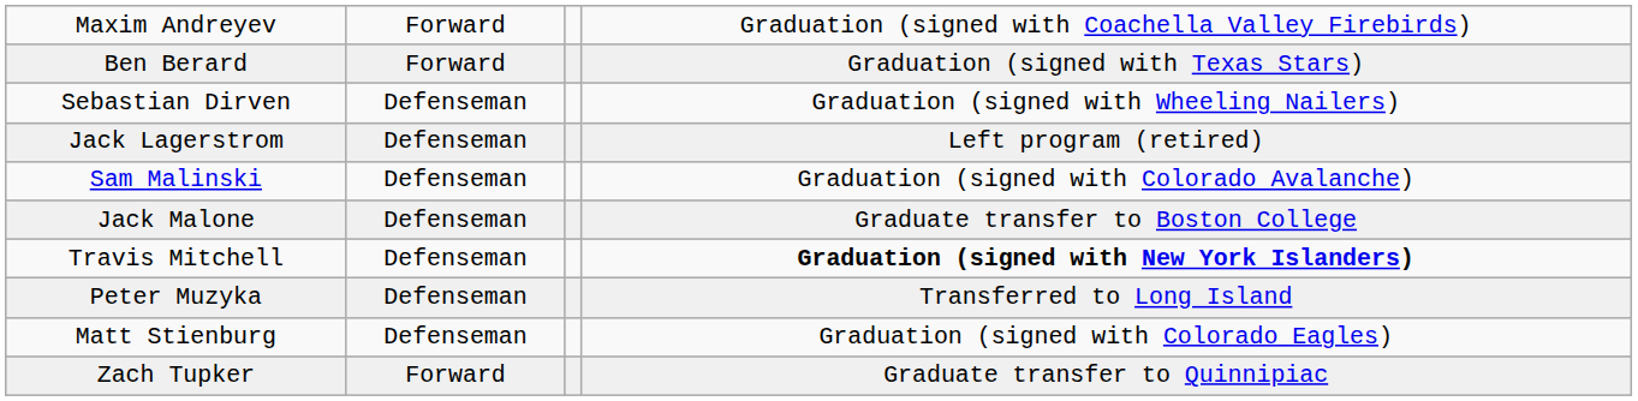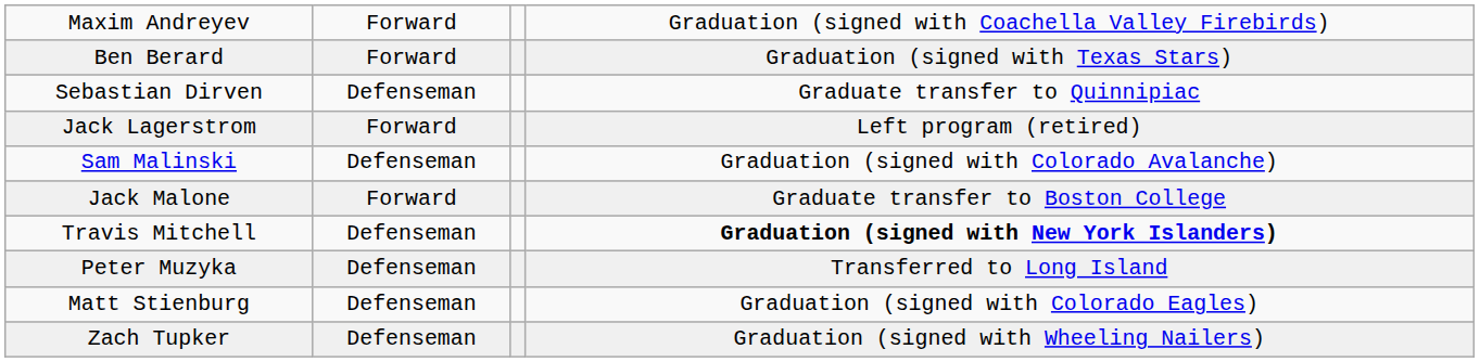 <table class="wikitable" width="70%">
 <tr align="center" bgcolor="">
 <td>Maxim Andreyev</td>
 <td>Forward</td>
 <td></td>
 <td>Graduation (signed with <a href='#'>Coachella Valley Firebirds</a>)</td>
 </tr>
 <tr align="center" bgcolor="f0f0f0">
 <td>Ben Berard</td>
 <td>Forward</td>
 <td></td>
 <td>Graduation (signed with <a href='#'>Texas Stars</a>)</td>
 </tr>
 <tr align="center" bgcolor="">
 <td>Sebastian Dirven</td>
 <td>Defenseman</td>
 <td></td>
-<td>Graduation (signed with <a href='#'>Wheeling Nailers</a>)</td>
+<td>Graduate transfer to <a href='#'>Quinnipiac</a></td>
 </tr>
 <tr align="center" bgcolor="f0f0f0">
 <td>Jack Lagerstrom</td>
-<td>Defenseman</td>
+<td>Forward</td>
 <td></td>
 <td>Left program (retired)</td>
 </tr>
 <tr align="center" bgcolor="">
 <td><a href='#'>Sam Malinski</a></td>
 <td>Defenseman</td>
 <td></td>
 <td>Graduation (signed with <a href='#'>Colorado Avalanche</a>)</td>
 </tr>
 <tr align="center" bgcolor="f0f0f0">
 <td>Jack Malone</td>
-<td>Defenseman</td>
+<td>Forward</td>
 <td></td>
 <td>Graduate transfer to <a href='#'>Boston College</a></td>
 </tr>
 <tr align="center" bgcolor="">
 <td>Travis Mitchell</td>
 <td>Defenseman</td>
 <td></td>
 <td><strong>Graduation (signed with <a href='#'>New York Islanders</a>)</strong></td>
 </tr>
 <tr align="center" bgcolor="f0f0f0">
 <td>Peter Muzyka</td>
 <td>Defenseman</td>
 <td></td>
 <td>Transferred to <a href='#'>Long Island</a></td>
 </tr>
 <tr align="center" bgcolor="">
 <td>Matt Stienburg</td>
 <td>Defenseman</td>
 <td></td>
 <td>Graduation (signed with <a href='#'>Colorado Eagles</a>)</td>
 </tr>
 <tr align="center" bgcolor="f0f0f0">
 <td>Zach Tupker</td>
-<td>Forward</td>
+<td>Defenseman</td>
 <td></td>
-<td>Graduate transfer to <a href='#'>Quinnipiac</a></td>
+<td>Graduation (signed with <a href='#'>Wheeling Nailers</a>)</td>
 </tr>
 </table>
